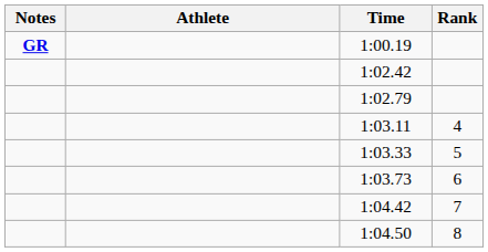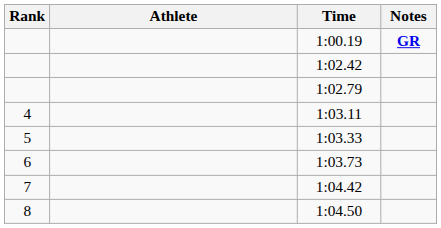 <table class="wikitable" style="text-align:center">
 <tr>
-<th width=50>Notes</th>
+<th width=40>Rank</th>
 <th width=250>Athlete</th>
 <th width=80>Time</th>
-<th width=40>Rank</th>
+<th width=50>Notes</th>
 </tr>
 <tr>
-<td><strong><a href='#'>GR</a></strong></td>
+<td></td>
 <td align=left></td>
 <td>1:00.19</td>
-<td></td>
+<td><strong><a href='#'>GR</a></strong></td>
 </tr>
 <tr>
 <td></td>
 <td align=left></td>
 <td>1:02.42</td>
 <td></td>
 </tr>
 <tr>
 <td></td>
 <td align=left></td>
 <td>1:02.79</td>
 <td></td>
 </tr>
 <tr>
-<td></td>
+<td>4</td>
 <td align=left></td>
 <td>1:03.11</td>
-<td>4</td>
+<td></td>
 </tr>
 <tr>
-<td></td>
+<td>5</td>
 <td align=left></td>
 <td>1:03.33</td>
-<td>5</td>
+<td></td>
 </tr>
 <tr>
-<td></td>
+<td>6</td>
 <td align=left></td>
 <td>1:03.73</td>
-<td>6</td>
+<td></td>
 </tr>
 <tr>
-<td></td>
+<td>7</td>
 <td align=left></td>
 <td>1:04.42</td>
-<td>7</td>
+<td></td>
 </tr>
 <tr>
-<td></td>
+<td>8</td>
 <td align=left></td>
 <td>1:04.50</td>
-<td>8</td>
+<td></td>
 </tr>
 </table>
